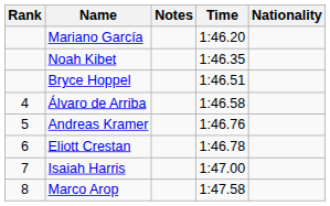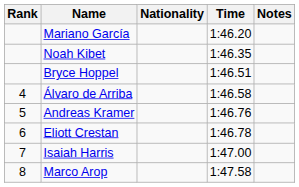 <table class="wikitable sortable" style="text-align:center">
 <tr>
 <th>Rank</th>
 <th>Name</th>
+<th>Nationality</th>
+<th>Time</th>
 <th>Notes</th>
-<th>Time</th>
-<th>Nationality</th>
 </tr>
 <tr>
 <td></td>
 <td align="left"><a href='#'>Mariano García</a></td>
+<td align=left></td>
+<td>1:46.20</td>
 <td></td>
-<td>1:46.20</td>
-<td align=left></td>
 </tr>
 <tr>
 <td></td>
 <td align="left"><a href='#'>Noah Kibet</a></td>
+<td align=left></td>
+<td>1:46.35</td>
 <td></td>
-<td>1:46.35</td>
-<td align=left></td>
 </tr>
 <tr>
 <td></td>
 <td align="left"><a href='#'>Bryce Hoppel</a></td>
+<td align=left></td>
+<td>1:46.51</td>
 <td></td>
-<td>1:46.51</td>
-<td align=left></td>
 </tr>
 <tr>
 <td>4</td>
 <td align="left"><a href='#'>Álvaro de Arriba</a></td>
+<td align=left></td>
+<td>1:46.58</td>
 <td></td>
-<td>1:46.58</td>
-<td align=left></td>
 </tr>
 <tr>
 <td>5</td>
 <td align="left"><a href='#'>Andreas Kramer</a></td>
+<td align=left></td>
+<td>1:46.76</td>
 <td></td>
-<td>1:46.76</td>
-<td align=left></td>
 </tr>
 <tr>
 <td>6</td>
 <td align="left"><a href='#'>Eliott Crestan</a></td>
+<td align=left></td>
+<td>1:46.78</td>
 <td></td>
-<td>1:46.78</td>
-<td align=left></td>
 </tr>
 <tr>
 <td>7</td>
 <td align="left"><a href='#'>Isaiah Harris</a></td>
+<td align=left></td>
+<td>1:47.00</td>
 <td></td>
-<td>1:47.00</td>
-<td align=left></td>
 </tr>
 <tr>
 <td>8</td>
 <td align="left"><a href='#'>Marco Arop</a></td>
+<td align=left></td>
+<td>1:47.58</td>
 <td></td>
-<td>1:47.58</td>
-<td align=left></td>
 </tr>
 </table>
